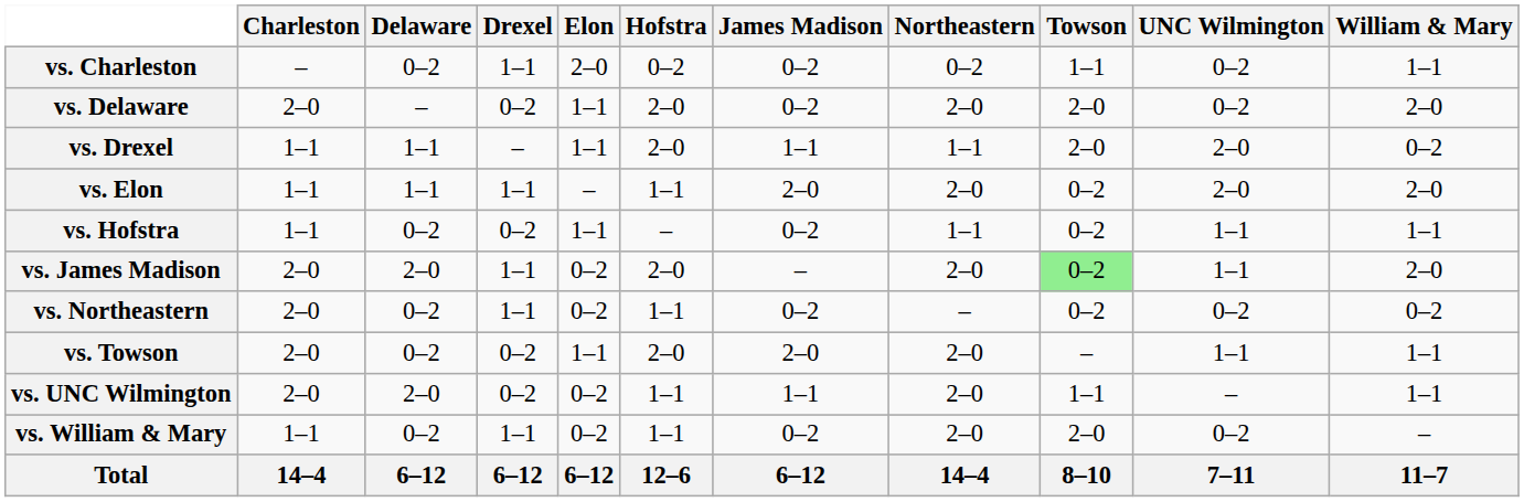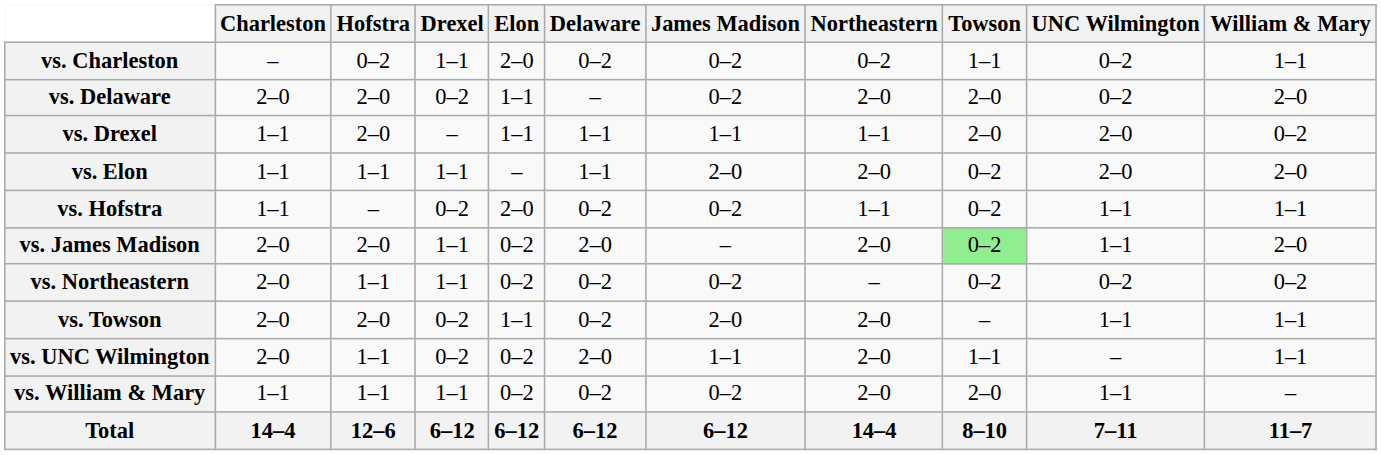 <table class="wikitable" style="white-space:nowrap;font-size:90%;">
 <tr>
 <th colspan=1 style="background:white; border-top-style:hidden; border-left-style:hidden;"   width=75> </th>
 <th style=>Charleston</th>
-<th style=>Delaware</th>
+<th style=>Hofstra</th>
 <th style=>Drexel</th>
 <th style=>Elon</th>
-<th style=>Hofstra</th>
+<th style=>Delaware</th>
 <th style=>James Madison</th>
 <th style=>Northeastern</th>
 <th style=>Towson</th>
 <th style=>UNC Wilmington</th>
 <th style=>William & Mary</th>
 </tr>
 <tr style="text-align:center;">
 <th>vs. Charleston</th>
 <td>–</td>
 <td>0–2</td>
 <td>1–1</td>
 <td>2–0</td>
 <td>0–2</td>
 <td>0–2</td>
 <td>0–2</td>
 <td>1–1</td>
 <td>0–2</td>
 <td>1–1</td>
 </tr>
 <tr style="text-align:center;">
 <th>vs. Delaware</th>
 <td>2–0</td>
-<td>–</td>
+<td>2–0</td>
 <td>0–2</td>
 <td>1–1</td>
-<td>2–0</td>
+<td>–</td>
 <td>0–2</td>
 <td>2–0</td>
 <td>2–0</td>
 <td>0–2</td>
 <td>2–0</td>
 </tr>
 <tr style="text-align:center;">
 <th>vs. Drexel</th>
 <td>1–1</td>
-<td>1–1</td>
+<td>2–0</td>
 <td>–</td>
 <td>1–1</td>
-<td>2–0</td>
+<td>1–1</td>
 <td>1–1</td>
 <td>1–1</td>
 <td>2–0</td>
 <td>2–0</td>
 <td>0–2</td>
 </tr>
 <tr style="text-align:center;">
 <th>vs. Elon</th>
 <td>1–1</td>
 <td>1–1</td>
 <td>1–1</td>
 <td>–</td>
 <td>1–1</td>
 <td>2–0</td>
 <td>2–0</td>
 <td>0–2</td>
 <td>2–0</td>
 <td>2–0</td>
 </tr>
 <tr style="text-align:center;">
 <th>vs. Hofstra</th>
 <td>1–1</td>
+<td>–</td>
 <td>0–2</td>
+<td>2–0</td>
 <td>0–2</td>
-<td>1–1</td>
-<td>–</td>
 <td>0–2</td>
 <td>1–1</td>
 <td>0–2</td>
 <td>1–1</td>
 <td>1–1</td>
 </tr>
 <tr style="text-align:center;">
 <th>vs. James Madison</th>
 <td>2–0</td>
 <td>2–0</td>
 <td>1–1</td>
 <td>0–2</td>
 <td>2–0</td>
 <td>–</td>
 <td>2–0</td>
 <td style="background: lightgreen;">0–2</td>
 <td>1–1</td>
 <td>2–0</td>
 </tr>
 <tr style="text-align:center;">
 <th>vs. Northeastern</th>
 <td>2–0</td>
-<td>0–2</td>
+<td>1–1</td>
 <td>1–1</td>
 <td>0–2</td>
-<td>1–1</td>
+<td>0–2</td>
 <td>0–2</td>
 <td>–</td>
 <td>0–2</td>
 <td>0–2</td>
 <td>0–2</td>
 </tr>
 <tr style="text-align:center;">
 <th>vs. Towson</th>
 <td>2–0</td>
-<td>0–2</td>
+<td>2–0</td>
 <td>0–2</td>
 <td>1–1</td>
-<td>2–0</td>
+<td>0–2</td>
 <td>2–0</td>
 <td>2–0</td>
 <td>–</td>
 <td>1–1</td>
 <td>1–1</td>
 </tr>
 <tr style="text-align:center;">
 <th>vs. UNC Wilmington</th>
 <td>2–0</td>
-<td>2–0</td>
+<td>1–1</td>
 <td>0–2</td>
 <td>0–2</td>
-<td>1–1</td>
+<td>2–0</td>
 <td>1–1</td>
 <td>2–0</td>
 <td>1–1</td>
 <td>–</td>
 <td>1–1</td>
 </tr>
 <tr style="text-align:center;">
 <th>vs. William & Mary</th>
 <td>1–1</td>
-<td>0–2</td>
+<td>1–1</td>
 <td>1–1</td>
 <td>0–2</td>
-<td>1–1</td>
+<td>0–2</td>
 <td>0–2</td>
 <td>2–0</td>
 <td>2–0</td>
-<td>0–2</td>
+<td>1–1</td>
 <td>–<br></td>
 </tr>
 <tr style="text-align:center;">
 <th>Total</th>
 <th>14–4</th>
+<th>12–6</th>
 <th>6–12</th>
 <th>6–12</th>
 <th>6–12</th>
-<th>12–6</th>
 <th>6–12</th>
 <th>14–4</th>
 <th>8–10</th>
 <th>7–11</th>
 <th>11–7</th>
 </tr>
 </table>
